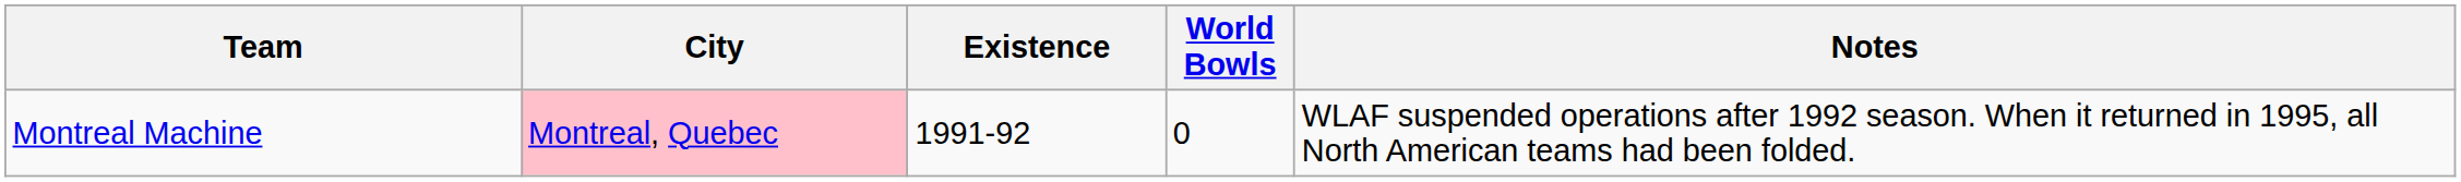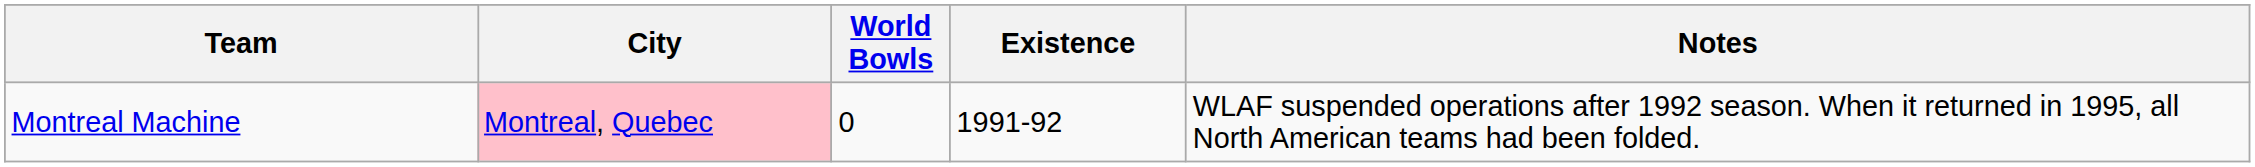 <table class="wikitable">
 <tr>
 <th bgcolor="#DDDDFF" width="20%">Team</th>
 <th bgcolor="#DDDDFF" width="15%">City</th>
+<th bgcolor="#DDDDFF" width="5%"><a href='#'>World Bowls</a></th>
 <th bgcolor="#DDDDFF" width="10%">Existence</th>
-<th bgcolor="#DDDDFF" width="5%"><a href='#'>World Bowls</a></th>
 <th bgcolor="#DDDDFF" width="45%">Notes</th>
 </tr>
 <tr>
 <td><a href='#'>Montreal Machine</a></td>
 <td style="background: pink;"><a href='#'>Montreal</a>, <a href='#'>Quebec</a></td>
+<td>0</td>
 <td>1991-92</td>
-<td>0</td>
 <td>WLAF suspended operations after 1992 season. When it returned in 1995, all North American teams had been folded.</td>
 </tr>
 </table>
